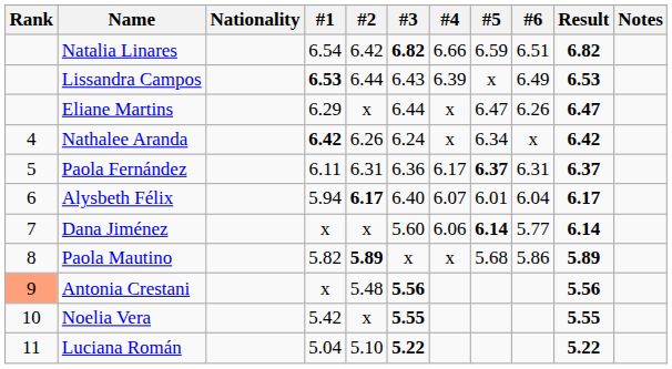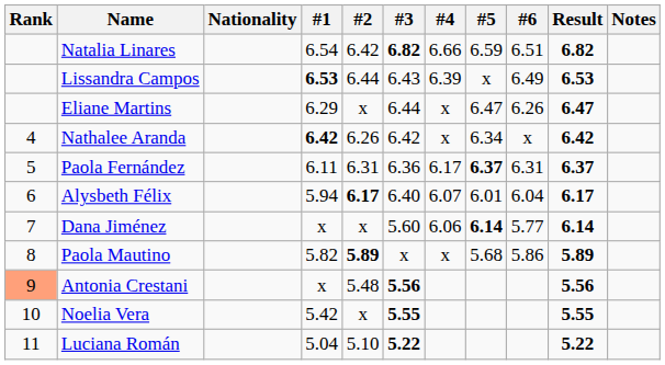 <table class="wikitable sortable" style="text-align:center">
 <tr>
 <th>Rank</th>
 <th>Name</th>
 <th>Nationality</th>
 <th>#1</th>
 <th>#2</th>
 <th>#3</th>
 <th>#4</th>
 <th>#5</th>
 <th>#6</th>
 <th>Result</th>
 <th>Notes</th>
 </tr>
 <tr>
 <td></td>
 <td align=left><a href='#'>Natalia Linares</a></td>
 <td align=left></td>
 <td>6.54</td>
 <td>6.42</td>
 <td><strong>6.82</strong></td>
 <td>6.66</td>
 <td>6.59</td>
 <td>6.51</td>
 <td><strong>6.82</strong></td>
 <td><strong></strong></td>
 </tr>
 <tr>
 <td></td>
 <td align=left><a href='#'>Lissandra Campos</a></td>
 <td align=left></td>
 <td><strong>6.53</strong></td>
 <td>6.44</td>
 <td>6.43</td>
 <td>6.39</td>
 <td>x</td>
 <td>6.49</td>
 <td><strong>6.53</strong></td>
 <td></td>
 </tr>
 <tr>
 <td></td>
 <td align=left><a href='#'>Eliane Martins</a></td>
 <td align=left></td>
 <td>6.29</td>
 <td>x</td>
 <td>6.44</td>
 <td>x</td>
 <td>6.47</td>
 <td>6.26</td>
 <td><strong>6.47</strong></td>
 <td></td>
 </tr>
 <tr>
 <td>4</td>
 <td align=left><a href='#'>Nathalee Aranda</a></td>
 <td align=left></td>
 <td><strong>6.42</strong></td>
 <td>6.26</td>
-<td>6.24</td>
+<td>6.42</td>
 <td>x</td>
 <td>6.34</td>
 <td>x</td>
 <td><strong>6.42</strong></td>
 <td></td>
 </tr>
 <tr>
 <td>5</td>
 <td align=left><a href='#'>Paola Fernández</a></td>
 <td align=left></td>
 <td>6.11</td>
 <td>6.31</td>
 <td>6.36</td>
 <td>6.17</td>
 <td><strong>6.37</strong></td>
 <td>6.31</td>
 <td><strong>6.37</strong></td>
 <td></td>
 </tr>
 <tr>
 <td>6</td>
 <td align=left><a href='#'>Alysbeth Félix</a></td>
 <td align=left></td>
 <td>5.94</td>
 <td><strong>6.17</strong></td>
 <td>6.40</td>
 <td>6.07</td>
 <td>6.01</td>
 <td>6.04</td>
 <td><strong>6.17</strong></td>
 <td></td>
 </tr>
 <tr>
 <td>7</td>
 <td align=left><a href='#'>Dana Jiménez</a></td>
 <td align=left></td>
 <td>x</td>
 <td>x</td>
 <td>5.60</td>
 <td>6.06</td>
 <td><strong>6.14</strong></td>
 <td>5.77</td>
 <td><strong>6.14</strong></td>
 <td></td>
 </tr>
 <tr>
 <td>8</td>
 <td align=left><a href='#'>Paola Mautino</a></td>
 <td align=left></td>
 <td>5.82</td>
 <td><strong>5.89</strong></td>
 <td>x</td>
 <td>x</td>
 <td>5.68</td>
 <td>5.86</td>
 <td><strong>5.89</strong></td>
 <td></td>
 </tr>
 <tr>
 <td style="background: lightsalmon;">9</td>
 <td align=left><a href='#'>Antonia Crestani</a></td>
 <td align=left></td>
 <td>x</td>
 <td>5.48</td>
 <td><strong>5.56</strong></td>
 <td></td>
 <td></td>
 <td></td>
 <td><strong>5.56</strong></td>
 <td></td>
 </tr>
 <tr>
 <td>10</td>
 <td align=left><a href='#'>Noelia Vera</a></td>
 <td align=left></td>
 <td>5.42</td>
 <td>x</td>
 <td><strong>5.55</strong></td>
 <td></td>
 <td></td>
 <td></td>
 <td><strong>5.55</strong></td>
 <td></td>
 </tr>
 <tr>
 <td>11</td>
 <td align=left><a href='#'>Luciana Román</a></td>
 <td align=left></td>
 <td>5.04</td>
 <td>5.10</td>
 <td><strong>5.22</strong></td>
 <td></td>
 <td></td>
 <td></td>
 <td><strong>5.22</strong></td>
 <td></td>
 </tr>
 </table>
